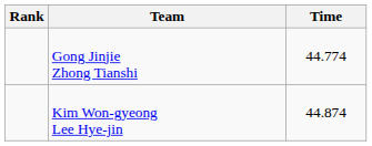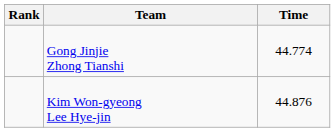 <table class=wikitable style="text-align:center">
 <tr>
 <th width=40>Rank</th>
 <th width=250>Team</th>
 <th width=80>Time</th>
 </tr>
 <tr>
 <td></td>
 <td align=left><br><a href='#'>Gong Jinjie</a><br><a href='#'>Zhong Tianshi</a></td>
 <td>44.774</td>
 </tr>
 <tr>
 <td></td>
 <td align=left><br><a href='#'>Kim Won-gyeong</a><br><a href='#'>Lee Hye-jin</a></td>
-<td>44.874</td>
+<td>44.876</td>
 </tr>
 </table>
